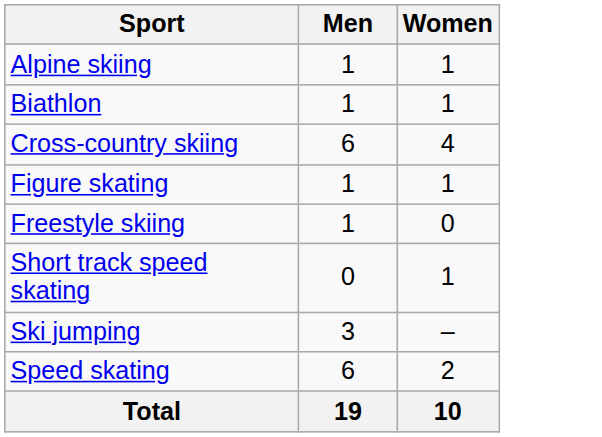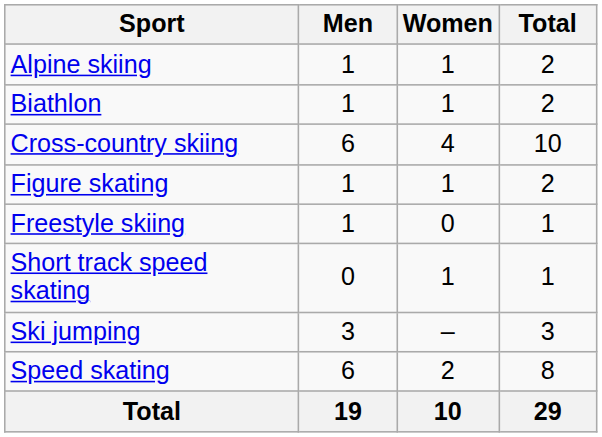 <table class="wikitable sortable" style="text-align:center;">
 <tr>
 <th width=180>Sport</th>
 <th width=55>Men</th>
 <th width=55>Women</th>
+<th width=55>Total</th>
 </tr>
 <tr>
 <td align=left><a href='#'>Alpine skiing</a></td>
 <td>1</td>
 <td>1</td>
+<td>2</td>
 </tr>
 <tr>
 <td align=left><a href='#'>Biathlon</a></td>
 <td>1</td>
 <td>1</td>
+<td>2</td>
 </tr>
 <tr>
 <td align=left><a href='#'>Cross-country skiing</a></td>
 <td>6</td>
 <td>4</td>
+<td>10</td>
 </tr>
 <tr>
 <td align=left><a href='#'>Figure skating</a></td>
 <td>1</td>
 <td>1</td>
+<td>2</td>
 </tr>
 <tr>
 <td align=left><a href='#'>Freestyle skiing</a></td>
 <td>1</td>
 <td>0</td>
+<td>1</td>
 </tr>
 <tr>
 <td align=left><a href='#'>Short track speed skating</a></td>
 <td>0</td>
+<td>1</td>
 <td>1</td>
 </tr>
 <tr>
 <td align=left><a href='#'>Ski jumping</a></td>
 <td>3</td>
 <td>–</td>
+<td>3</td>
 </tr>
 <tr>
 <td align=left><a href='#'>Speed skating</a></td>
 <td>6</td>
 <td>2</td>
+<td>8</td>
 </tr>
 <tr>
 <th>Total</th>
 <th>19</th>
 <th>10</th>
+<th>29</th>
 </tr>
 </table>
